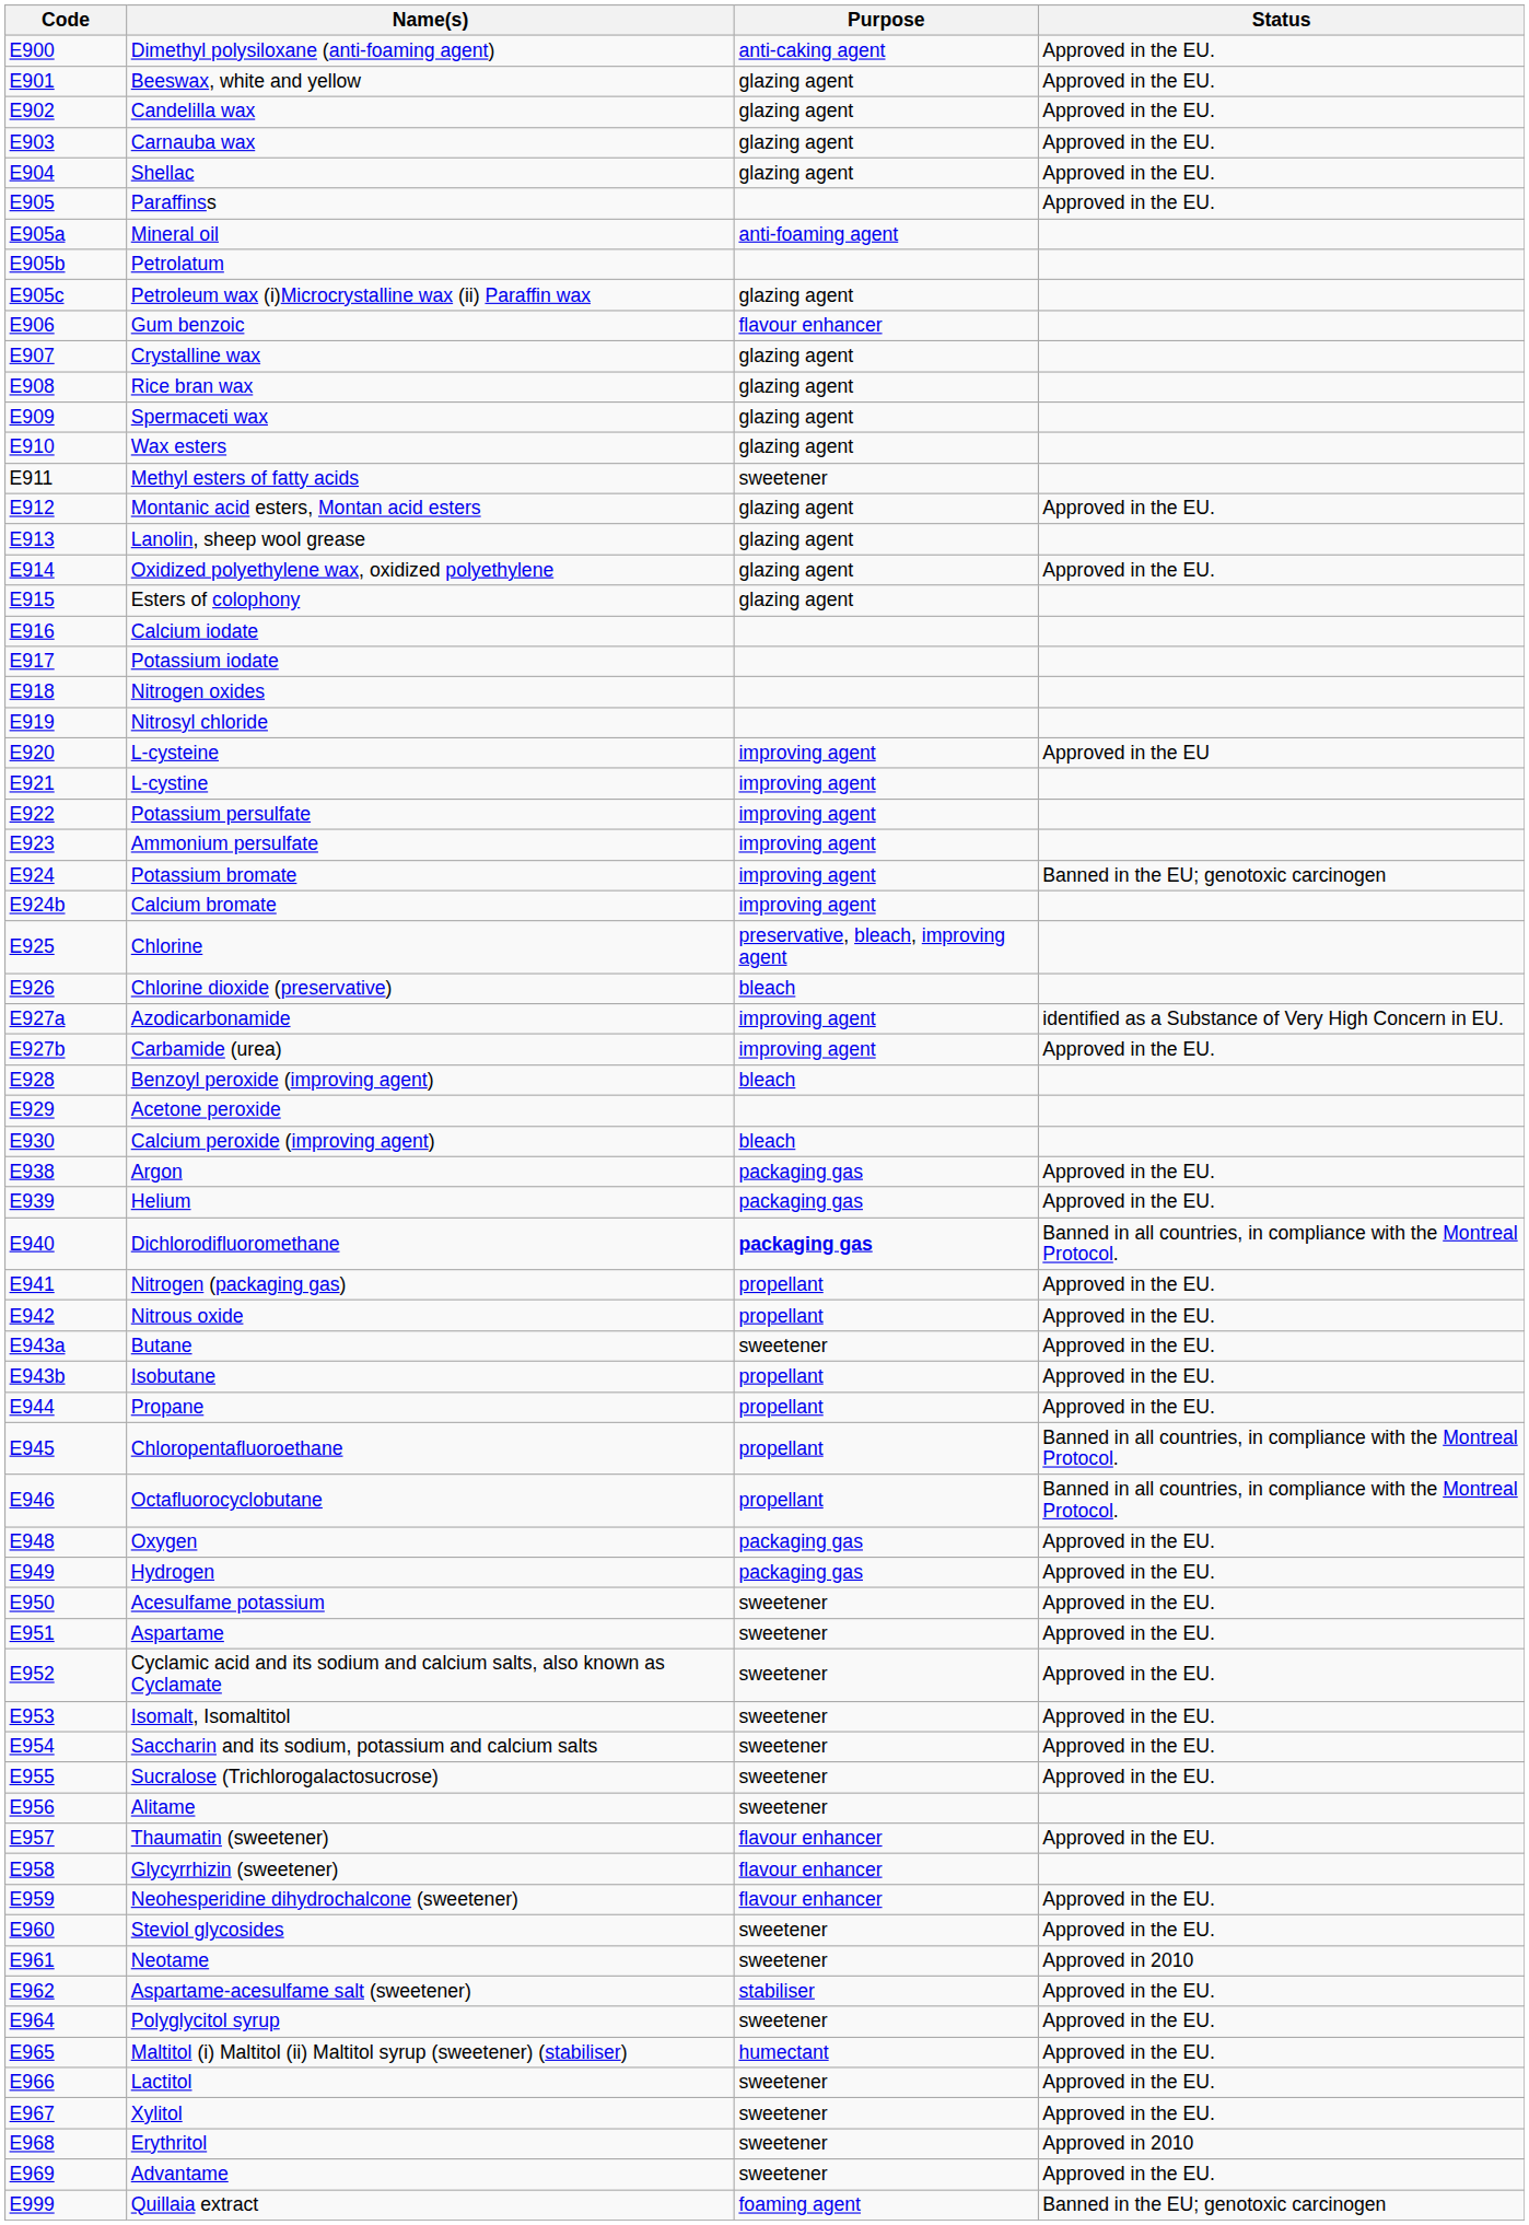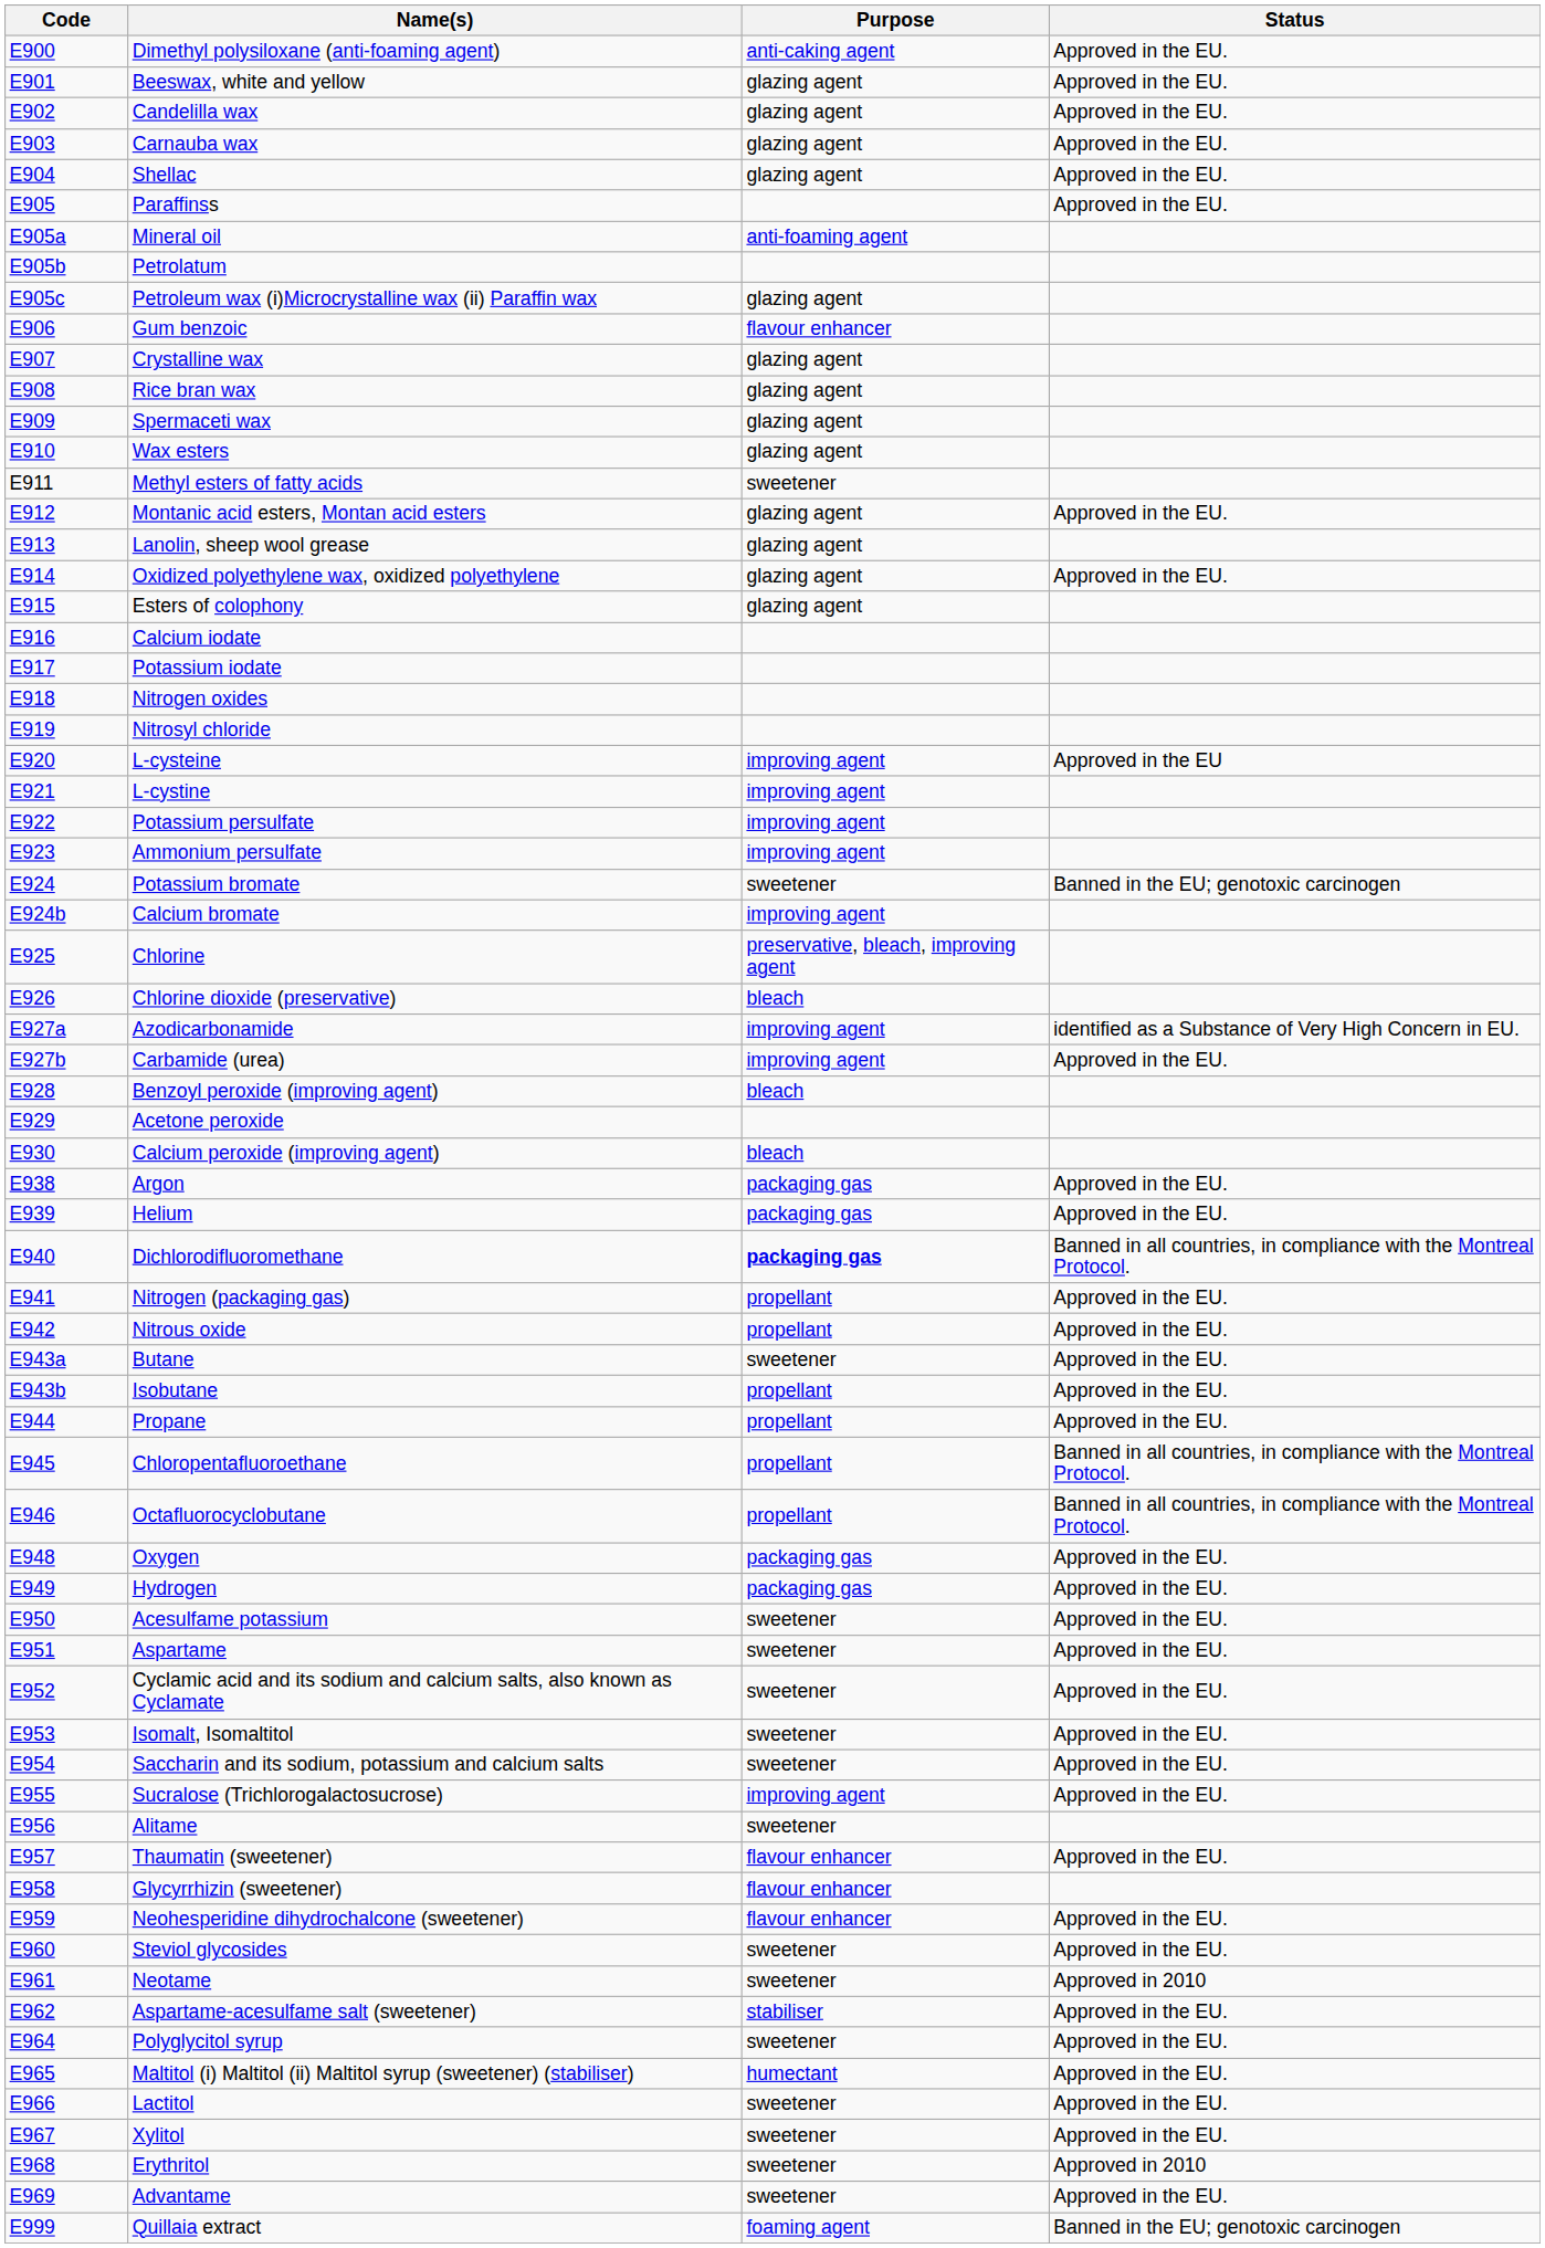 <table class="wikitable sortable" style="width:100%;">
 <tr>
 <th width=8%>Code</th>
 <th width=40%>Name(s)</th>
 <th width=20%>Purpose</th>
 <th width=32%>Status</th>
 </tr>
 <tr>
 <td><a href='#'>E900</a></td>
 <td><a href='#'>Dimethyl polysiloxane</a> (<a href='#'>anti-foaming agent</a>)</td>
 <td><a href='#'>anti-caking agent</a></td>
 <td>Approved in the EU.</td>
 </tr>
 <tr>
 <td><a href='#'>E901</a></td>
 <td><a href='#'>Beeswax</a>, white and yellow</td>
 <td>glazing agent</td>
 <td>Approved in the EU.</td>
 </tr>
 <tr>
 <td><a href='#'>E902</a></td>
 <td><a href='#'>Candelilla wax</a></td>
 <td>glazing agent</td>
 <td>Approved in the EU.</td>
 </tr>
 <tr>
 <td><a href='#'>E903</a></td>
 <td><a href='#'>Carnauba wax</a></td>
 <td>glazing agent</td>
 <td>Approved in the EU.</td>
 </tr>
 <tr>
 <td><a href='#'>E904</a></td>
 <td><a href='#'>Shellac</a></td>
 <td>glazing agent</td>
 <td>Approved in the EU.</td>
 </tr>
 <tr>
 <td><a href='#'>E905</a></td>
 <td><a href='#'>Paraffins</a>s</td>
 <td></td>
 <td>Approved in the EU.</td>
 </tr>
 <tr>
 <td><a href='#'>E905a</a></td>
 <td><a href='#'>Mineral oil</a></td>
 <td><a href='#'>anti-foaming agent</a></td>
 <td></td>
 </tr>
 <tr>
 <td><a href='#'>E905b</a></td>
 <td><a href='#'>Petrolatum</a></td>
 <td></td>
 <td></td>
 </tr>
 <tr>
 <td><a href='#'>E905c</a></td>
 <td><a href='#'>Petroleum wax</a> (i)<a href='#'>Microcrystalline wax</a> (ii) <a href='#'>Paraffin wax</a></td>
 <td>glazing agent</td>
 <td></td>
 </tr>
 <tr>
 <td><a href='#'>E906</a></td>
 <td><a href='#'>Gum benzoic</a></td>
 <td><a href='#'>flavour enhancer</a></td>
 <td></td>
 </tr>
 <tr>
 <td><a href='#'>E907</a></td>
 <td><a href='#'>Crystalline wax</a></td>
 <td>glazing agent</td>
 <td></td>
 </tr>
 <tr>
 <td><a href='#'>E908</a></td>
 <td><a href='#'>Rice bran wax</a></td>
 <td>glazing agent</td>
 <td></td>
 </tr>
 <tr>
 <td><a href='#'>E909</a></td>
 <td><a href='#'>Spermaceti wax</a></td>
 <td>glazing agent</td>
 <td></td>
 </tr>
 <tr>
 <td><a href='#'>E910</a></td>
 <td><a href='#'>Wax esters</a></td>
 <td>glazing agent</td>
 <td></td>
 </tr>
 <tr>
 <td>E911</td>
 <td><a href='#'>Methyl esters of fatty acids</a></td>
 <td>sweetener</td>
 <td></td>
 </tr>
 <tr>
 <td><a href='#'>E912</a></td>
 <td><a href='#'>Montanic acid</a> esters, <a href='#'>Montan acid esters</a></td>
 <td>glazing agent</td>
 <td>Approved in the EU.</td>
 </tr>
 <tr>
 <td><a href='#'>E913</a></td>
 <td><a href='#'>Lanolin</a>, sheep wool grease</td>
 <td>glazing agent</td>
 <td></td>
 </tr>
 <tr>
 <td><a href='#'>E914</a></td>
 <td><a href='#'>Oxidized polyethylene wax</a>, oxidized <a href='#'>polyethylene</a></td>
 <td>glazing agent</td>
 <td>Approved in the EU.</td>
 </tr>
 <tr>
 <td><a href='#'>E915</a></td>
 <td>Esters of <a href='#'>colophony</a></td>
 <td>glazing agent</td>
 <td></td>
 </tr>
 <tr>
 <td><a href='#'>E916</a></td>
 <td><a href='#'>Calcium iodate</a></td>
 <td></td>
 <td></td>
 </tr>
 <tr>
 <td><a href='#'>E917</a></td>
 <td><a href='#'>Potassium iodate</a></td>
 <td></td>
 <td></td>
 </tr>
 <tr>
 <td><a href='#'>E918</a></td>
 <td><a href='#'>Nitrogen oxides</a></td>
 <td></td>
 <td></td>
 </tr>
 <tr>
 <td><a href='#'>E919</a></td>
 <td><a href='#'>Nitrosyl chloride</a></td>
 <td></td>
 <td></td>
 </tr>
 <tr>
 <td><a href='#'>E920</a></td>
 <td><a href='#'>L-cysteine</a></td>
 <td><a href='#'>improving agent</a></td>
 <td>Approved in the EU</td>
 </tr>
 <tr>
 <td><a href='#'>E921</a></td>
 <td><a href='#'>L-cystine</a></td>
 <td><a href='#'>improving agent</a></td>
 <td></td>
 </tr>
 <tr>
 <td><a href='#'>E922</a></td>
 <td><a href='#'>Potassium persulfate</a></td>
 <td><a href='#'>improving agent</a></td>
 <td></td>
 </tr>
 <tr>
 <td><a href='#'>E923</a></td>
 <td><a href='#'>Ammonium persulfate</a></td>
 <td><a href='#'>improving agent</a></td>
 <td></td>
 </tr>
 <tr>
 <td><a href='#'>E924</a></td>
 <td><a href='#'>Potassium bromate</a></td>
-<td><a href='#'>improving agent</a></td>
+<td>sweetener</td>
 <td>Banned in the EU; genotoxic carcinogen</td>
 </tr>
 <tr>
 <td><a href='#'>E924b</a></td>
 <td><a href='#'>Calcium bromate</a></td>
 <td><a href='#'>improving agent</a></td>
 <td></td>
 </tr>
 <tr>
 <td><a href='#'>E925</a></td>
 <td><a href='#'>Chlorine</a></td>
 <td><a href='#'>preservative</a>, <a href='#'>bleach</a>, <a href='#'>improving agent</a></td>
 <td></td>
 </tr>
 <tr>
 <td><a href='#'>E926</a></td>
 <td><a href='#'>Chlorine dioxide</a> (<a href='#'>preservative</a>)</td>
 <td><a href='#'>bleach</a></td>
 <td></td>
 </tr>
 <tr>
 <td><a href='#'>E927a</a></td>
 <td><a href='#'>Azodicarbonamide</a></td>
 <td><a href='#'>improving agent</a></td>
 <td>identified as a Substance of Very High Concern in EU.</td>
 </tr>
 <tr>
 <td><a href='#'>E927b</a></td>
 <td><a href='#'>Carbamide</a> (urea)</td>
 <td><a href='#'>improving agent</a></td>
 <td>Approved in the EU.</td>
 </tr>
 <tr>
 <td><a href='#'>E928</a></td>
 <td><a href='#'>Benzoyl peroxide</a> (<a href='#'>improving agent</a>)</td>
 <td><a href='#'>bleach</a></td>
 <td></td>
 </tr>
 <tr>
 <td><a href='#'>E929</a></td>
 <td><a href='#'>Acetone peroxide</a></td>
 <td></td>
 <td></td>
 </tr>
 <tr>
 <td><a href='#'>E930</a></td>
 <td><a href='#'>Calcium peroxide</a> (<a href='#'>improving agent</a>)</td>
 <td><a href='#'>bleach</a></td>
 <td></td>
 </tr>
 <tr>
 <td><a href='#'>E938</a></td>
 <td><a href='#'>Argon</a></td>
 <td><a href='#'>packaging gas</a></td>
 <td>Approved in the EU.</td>
 </tr>
 <tr>
 <td><a href='#'>E939</a></td>
 <td><a href='#'>Helium</a></td>
 <td><a href='#'>packaging gas</a></td>
 <td>Approved in the EU.</td>
 </tr>
 <tr>
 <td><a href='#'>E940</a></td>
 <td><a href='#'>Dichlorodifluoromethane</a></td>
 <td><strong><a href='#'>packaging gas</a></strong></td>
 <td>Banned in all countries, in compliance with the <a href='#'>Montreal Protocol</a>.</td>
 </tr>
 <tr>
 <td><a href='#'>E941</a></td>
 <td><a href='#'>Nitrogen</a> (<a href='#'>packaging gas</a>)</td>
 <td><a href='#'>propellant</a></td>
 <td>Approved in the EU.</td>
 </tr>
 <tr>
 <td><a href='#'>E942</a></td>
 <td><a href='#'>Nitrous oxide</a></td>
 <td><a href='#'>propellant</a></td>
 <td>Approved in the EU.</td>
 </tr>
 <tr>
 <td><a href='#'>E943a</a></td>
 <td><a href='#'>Butane</a></td>
 <td>sweetener</td>
 <td>Approved in the EU.</td>
 </tr>
 <tr>
 <td><a href='#'>E943b</a></td>
 <td><a href='#'>Isobutane</a></td>
 <td><a href='#'>propellant</a></td>
 <td>Approved in the EU.</td>
 </tr>
 <tr>
 <td><a href='#'>E944</a></td>
 <td><a href='#'>Propane</a></td>
 <td><a href='#'>propellant</a></td>
 <td>Approved in the EU.</td>
 </tr>
 <tr>
 <td><a href='#'>E945</a></td>
 <td><a href='#'>Chloropentafluoroethane</a></td>
 <td><a href='#'>propellant</a></td>
 <td>Banned in all countries, in compliance with the <a href='#'>Montreal Protocol</a>.</td>
 </tr>
 <tr>
 <td><a href='#'>E946</a></td>
 <td><a href='#'>Octafluorocyclobutane</a></td>
 <td><a href='#'>propellant</a></td>
 <td>Banned in all countries, in compliance with the <a href='#'>Montreal Protocol</a>.</td>
 </tr>
 <tr>
 <td><a href='#'>E948</a></td>
 <td><a href='#'>Oxygen</a></td>
 <td><a href='#'>packaging gas</a></td>
 <td>Approved in the EU.</td>
 </tr>
 <tr>
 <td><a href='#'>E949</a></td>
 <td><a href='#'>Hydrogen</a></td>
 <td><a href='#'>packaging gas</a></td>
 <td>Approved in the EU.</td>
 </tr>
 <tr>
 <td><a href='#'>E950</a></td>
 <td><a href='#'>Acesulfame potassium</a></td>
 <td>sweetener</td>
 <td>Approved in the EU.</td>
 </tr>
 <tr>
 <td><a href='#'>E951</a></td>
 <td><a href='#'>Aspartame</a></td>
 <td>sweetener</td>
 <td>Approved in the EU.</td>
 </tr>
 <tr>
 <td><a href='#'>E952</a></td>
 <td>Cyclamic acid and its sodium and calcium salts, also known as <a href='#'>Cyclamate</a></td>
 <td>sweetener</td>
 <td>Approved in the EU.</td>
 </tr>
 <tr>
 <td><a href='#'>E953</a></td>
 <td><a href='#'>Isomalt</a>, Isomaltitol</td>
 <td>sweetener</td>
 <td>Approved in the EU.</td>
 </tr>
 <tr>
 <td><a href='#'>E954</a></td>
 <td><a href='#'>Saccharin</a> and its sodium, potassium and calcium salts</td>
 <td>sweetener</td>
 <td>Approved in the EU.</td>
 </tr>
 <tr>
 <td><a href='#'>E955</a></td>
 <td><a href='#'>Sucralose</a> (Trichlorogalactosucrose)</td>
-<td>sweetener</td>
+<td><a href='#'>improving agent</a></td>
 <td>Approved in the EU.</td>
 </tr>
 <tr>
 <td><a href='#'>E956</a></td>
 <td><a href='#'>Alitame</a></td>
 <td>sweetener</td>
 <td></td>
 </tr>
 <tr>
 <td><a href='#'>E957</a></td>
 <td><a href='#'>Thaumatin</a> (sweetener)</td>
 <td><a href='#'>flavour enhancer</a></td>
 <td>Approved in the EU.</td>
 </tr>
 <tr>
 <td><a href='#'>E958</a></td>
 <td><a href='#'>Glycyrrhizin</a> (sweetener)</td>
 <td><a href='#'>flavour enhancer</a></td>
 <td></td>
 </tr>
 <tr>
 <td><a href='#'>E959</a></td>
 <td><a href='#'>Neohesperidine dihydrochalcone</a> (sweetener)</td>
 <td><a href='#'>flavour enhancer</a></td>
 <td>Approved in the EU.</td>
 </tr>
 <tr>
 <td><a href='#'>E960</a></td>
 <td><a href='#'>Steviol glycosides</a></td>
 <td>sweetener</td>
 <td>Approved in the EU.</td>
 </tr>
 <tr>
 <td><a href='#'>E961</a></td>
 <td><a href='#'>Neotame</a></td>
 <td>sweetener</td>
 <td>Approved in 2010</td>
 </tr>
 <tr>
 <td><a href='#'>E962</a></td>
 <td><a href='#'>Aspartame-acesulfame salt</a> (sweetener)</td>
 <td><a href='#'>stabiliser</a></td>
 <td>Approved in the EU.</td>
 </tr>
 <tr>
 <td><a href='#'>E964</a></td>
 <td><a href='#'>Polyglycitol syrup</a></td>
 <td>sweetener</td>
 <td>Approved in the EU.</td>
 </tr>
 <tr>
 <td><a href='#'>E965</a></td>
 <td><a href='#'>Maltitol</a> (i) Maltitol (ii) Maltitol syrup (sweetener) (<a href='#'>stabiliser</a>)</td>
 <td><a href='#'>humectant</a></td>
 <td>Approved in the EU.</td>
 </tr>
 <tr>
 <td><a href='#'>E966</a></td>
 <td><a href='#'>Lactitol</a></td>
 <td>sweetener</td>
 <td>Approved in the EU.</td>
 </tr>
 <tr>
 <td><a href='#'>E967</a></td>
 <td><a href='#'>Xylitol</a></td>
 <td>sweetener</td>
 <td>Approved in the EU.</td>
 </tr>
 <tr>
 <td><a href='#'>E968</a></td>
 <td><a href='#'>Erythritol</a></td>
 <td>sweetener</td>
 <td>Approved in 2010</td>
 </tr>
 <tr>
 <td><a href='#'>E969</a></td>
 <td><a href='#'>Advantame</a></td>
 <td>sweetener</td>
 <td>Approved in the EU.</td>
 </tr>
 <tr>
 <td><a href='#'>E999</a></td>
 <td><a href='#'>Quillaia</a> extract</td>
 <td><a href='#'>foaming agent</a></td>
 <td>Banned in the EU; genotoxic carcinogen</td>
 </tr>
 </table>
